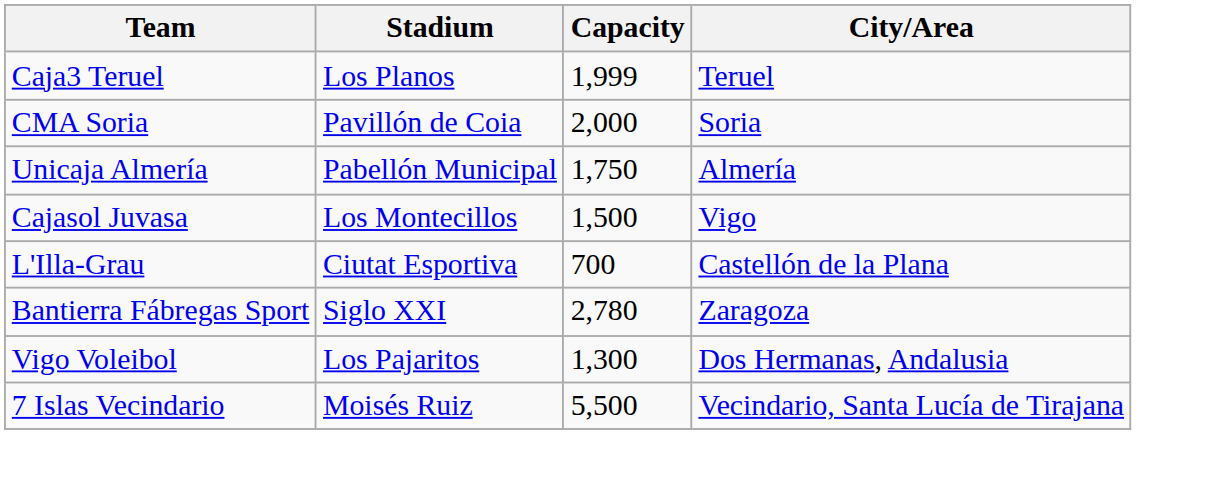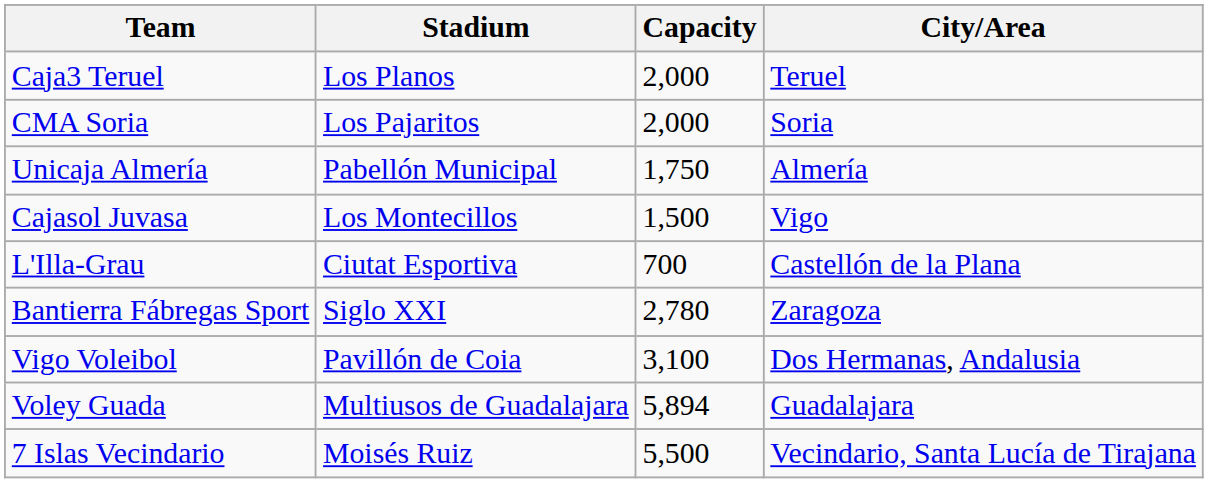 <table class="wikitable sortable">
 <tr>
 <th>Team</th>
 <th>Stadium</th>
 <th>Capacity</th>
 <th>City/Area</th>
 </tr>
 <tr>
 <td><a href='#'>Caja3 Teruel</a></td>
 <td><a href='#'>Los Planos</a></td>
-<td>1,999</td>
+<td>2,000</td>
 <td><a href='#'>Teruel</a></td>
 </tr>
 <tr>
 <td><a href='#'>CMA Soria</a></td>
-<td><a href='#'>Pavillón de Coia</a></td>
+<td><a href='#'>Los Pajaritos</a></td>
 <td>2,000</td>
 <td><a href='#'>Soria</a></td>
 </tr>
 <tr>
 <td><a href='#'>Unicaja Almería</a></td>
 <td><a href='#'>Pabellón Municipal</a></td>
 <td>1,750</td>
 <td><a href='#'>Almería</a></td>
 </tr>
 <tr>
 <td><a href='#'>Cajasol Juvasa</a></td>
 <td><a href='#'>Los Montecillos</a></td>
 <td>1,500</td>
 <td><a href='#'>Vigo</a></td>
 </tr>
 <tr>
 <td><a href='#'>L'Illa-Grau</a></td>
 <td><a href='#'>Ciutat Esportiva</a></td>
 <td>700</td>
 <td><a href='#'>Castellón de la Plana</a></td>
 </tr>
 <tr>
 <td><a href='#'>Bantierra Fábregas Sport</a></td>
 <td><a href='#'>Siglo XXI</a></td>
 <td>2,780</td>
 <td><a href='#'>Zaragoza</a></td>
 </tr>
 <tr>
 <td><a href='#'>Vigo Voleibol</a></td>
-<td><a href='#'>Los Pajaritos</a></td>
-<td>1,300</td>
+<td><a href='#'>Pavillón de Coia</a></td>
+<td>3,100</td>
 <td><a href='#'>Dos Hermanas</a>, <a href='#'>Andalusia</a></td>
+</tr>
+<tr>
+<td><a href='#'>Voley Guada</a></td>
+<td><a href='#'>Multiusos de Guadalajara</a></td>
+<td>5,894</td>
+<td><a href='#'>Guadalajara</a></td>
 </tr>
 <tr>
 <td><a href='#'>7 Islas Vecindario</a></td>
 <td><a href='#'>Moisés Ruiz</a></td>
 <td>5,500</td>
 <td><a href='#'>Vecindario, Santa Lucía de Tirajana</a></td>
 </tr>
 </table>
